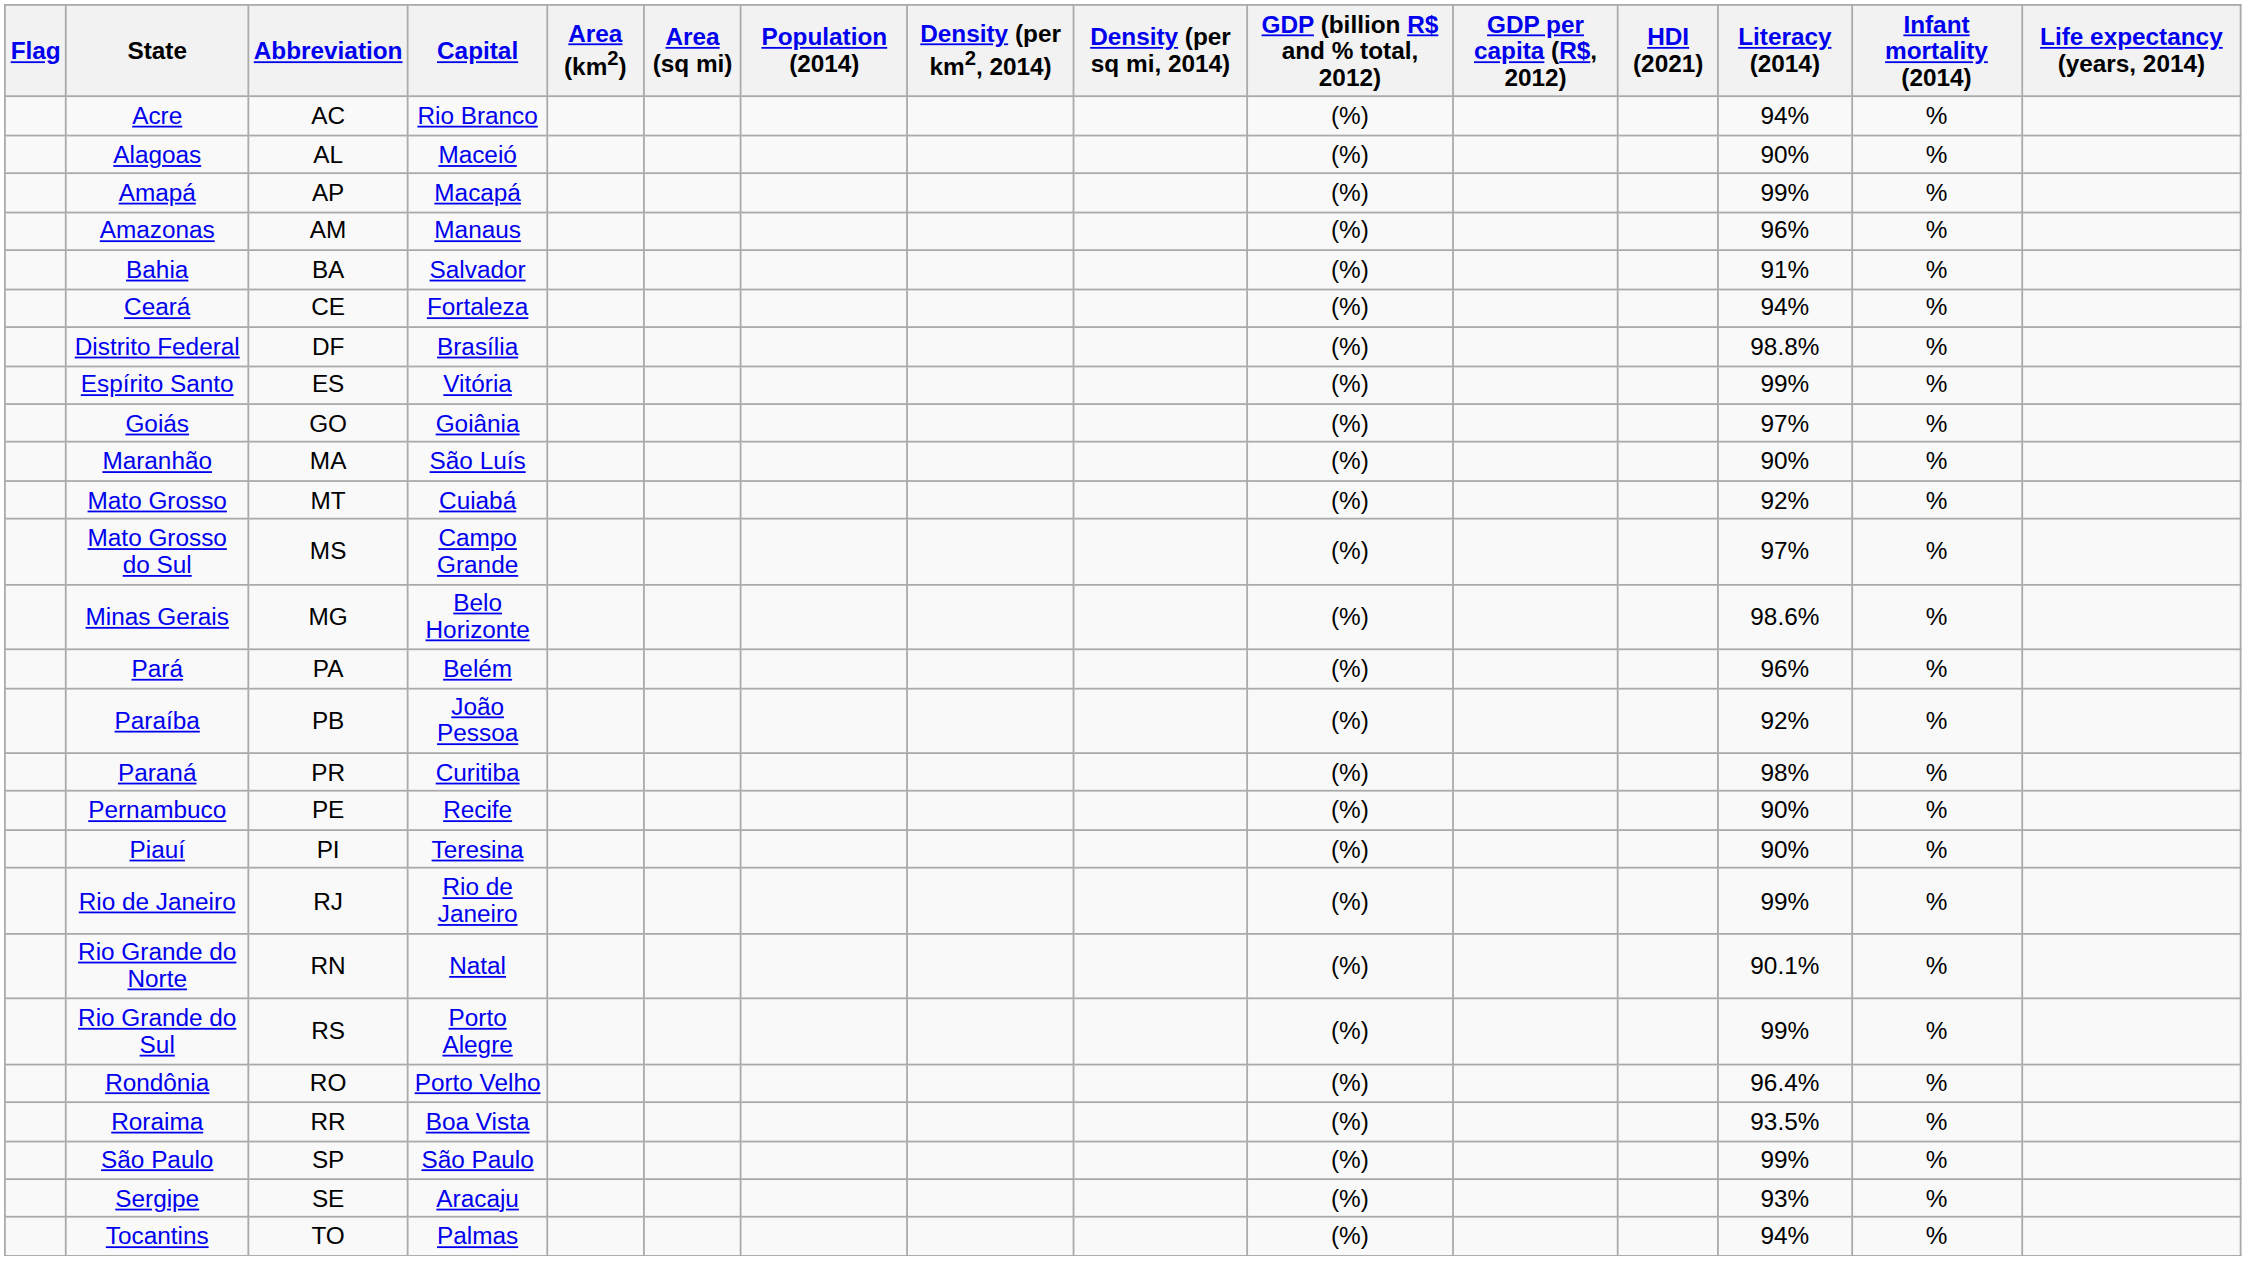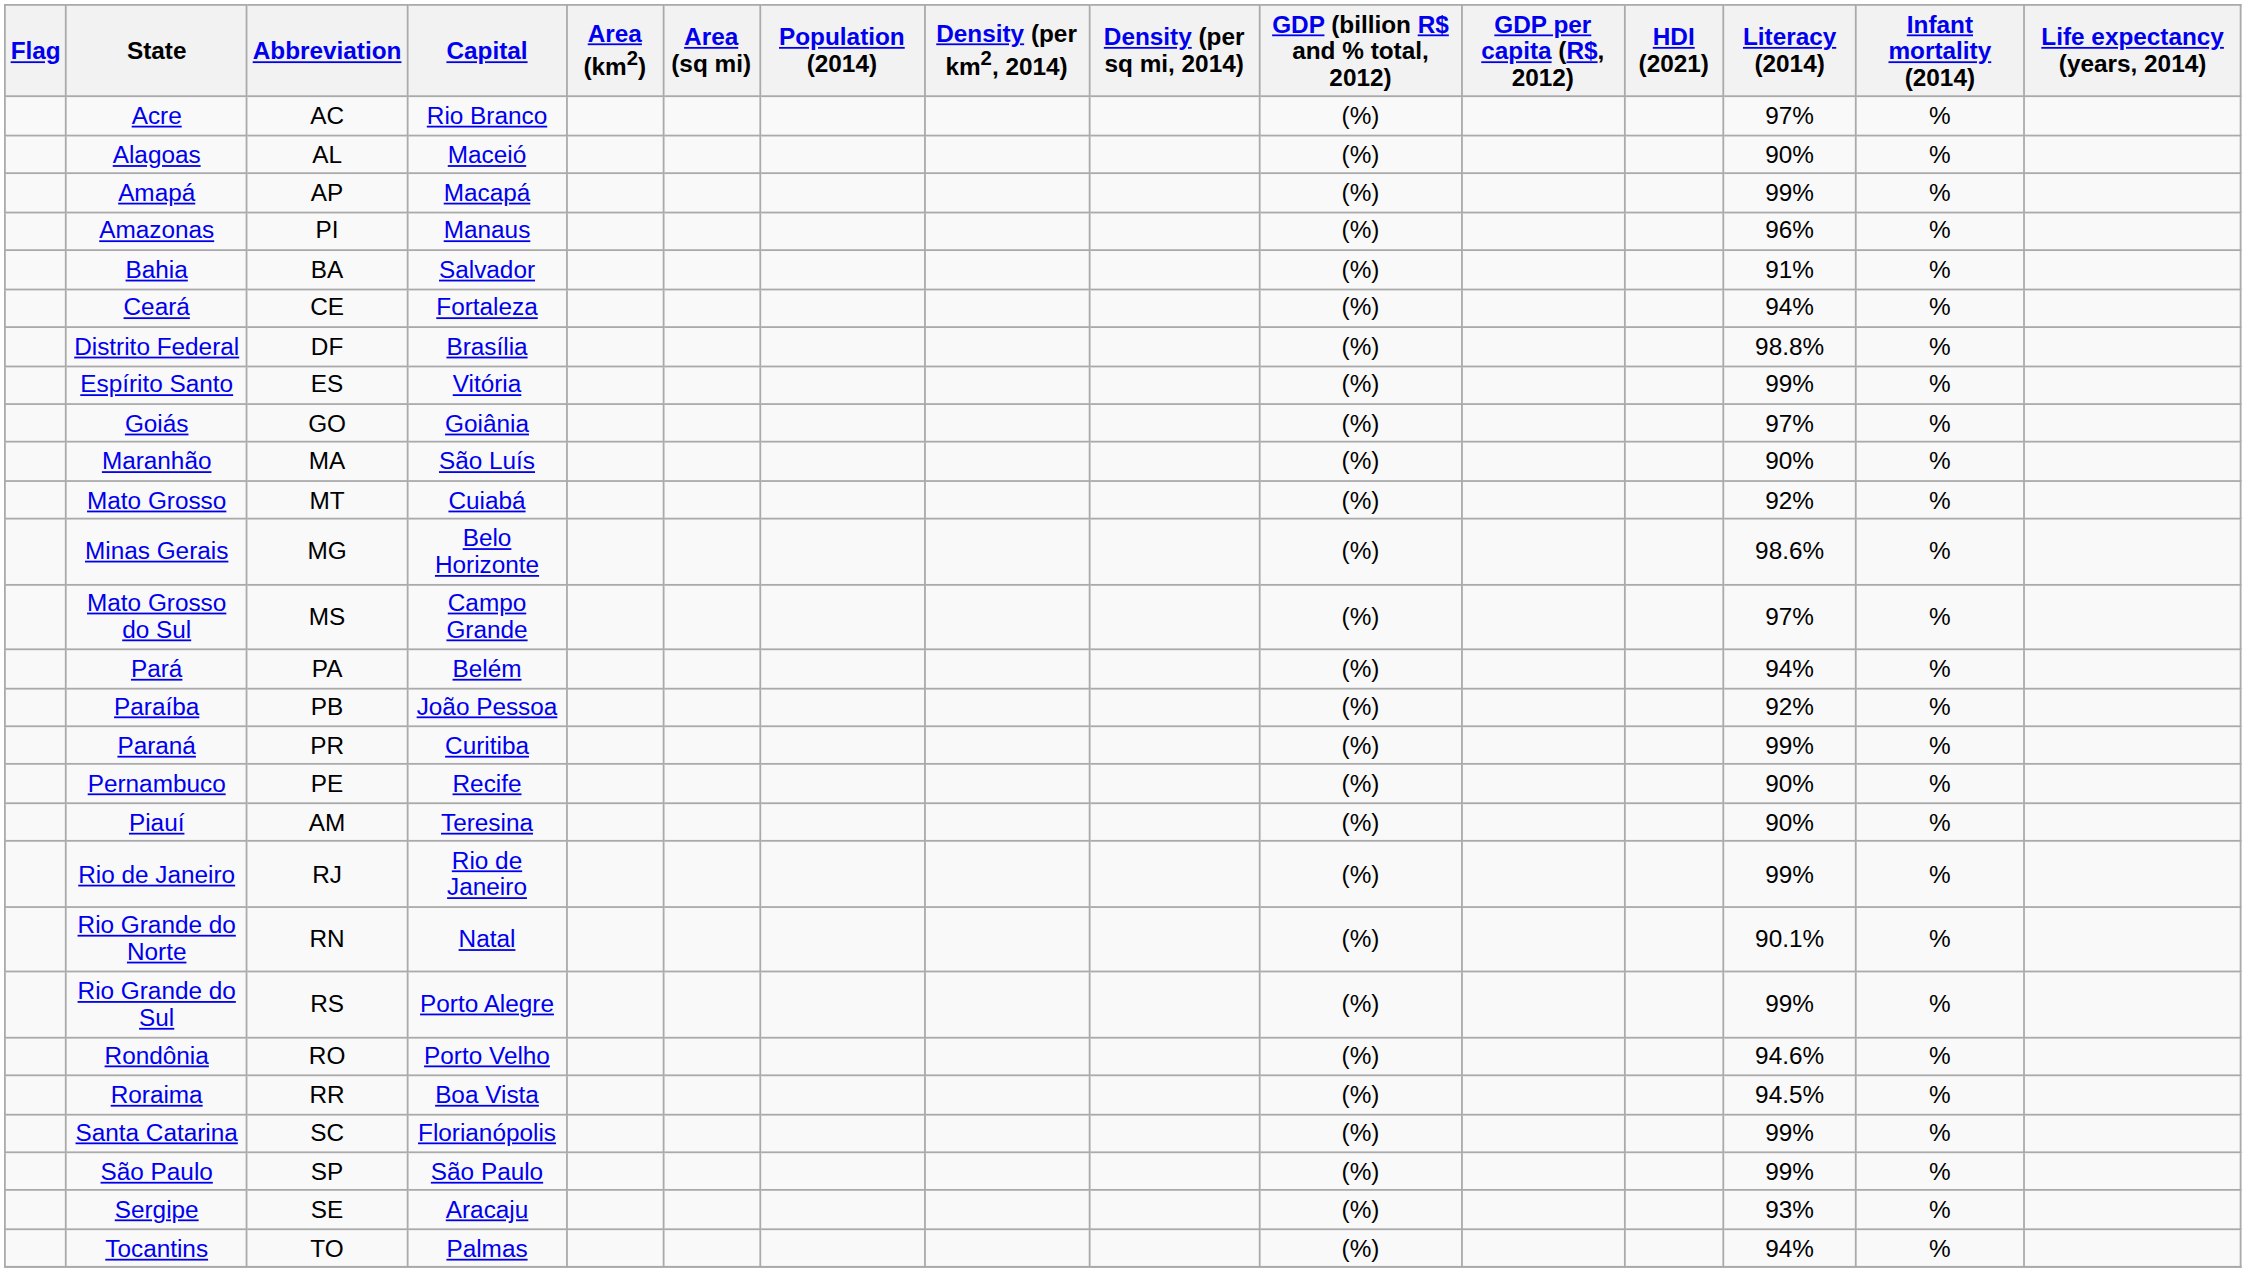 <table class=" wikitable sortable" style="text-align:center; font-size:85%">
 <tr>
 <th class="unsortable"><a href='#'>Flag</a></th>
 <th>State</th>
 <th><a href='#'>Abbreviation</a></th>
 <th><a href='#'>Capital</a></th>
 <th><a href='#'>Area</a> (km<sup>2</sup>)</th>
 <th><a href='#'>Area</a> (sq mi)</th>
 <th><a href='#'>Population</a> (2014)</th>
 <th><a href='#'>Density</a> (per km<sup>2</sup>, 2014)</th>
 <th><a href='#'>Density</a> (per sq mi, 2014)</th>
 <th><a href='#'>GDP</a> (billion <a href='#'>R$</a> and % total, 2012)</th>
 <th><a href='#'>GDP per capita</a> (<a href='#'>R$</a>, 2012)</th>
 <th><a href='#'>HDI</a> (2021)</th>
 <th><a href='#'>Literacy</a> (2014)</th>
 <th><a href='#'>Infant mortality</a> (2014)</th>
 <th><a href='#'>Life expectancy</a> (years, 2014)</th>
 </tr>
 <tr>
 <td></td>
 <td><a href='#'>Acre</a></td>
 <td>AC</td>
 <td><a href='#'>Rio Branco</a></td>
 <td></td>
 <td></td>
 <td></td>
 <td></td>
 <td></td>
 <td> (%)</td>
 <td></td>
 <td><span></span></td>
-<td>94%</td>
+<td>97%</td>
 <td>%</td>
 <td></td>
 </tr>
 <tr>
 <td></td>
 <td><a href='#'>Alagoas</a></td>
 <td>AL</td>
 <td><a href='#'>Maceió</a></td>
 <td></td>
 <td></td>
 <td></td>
 <td></td>
 <td></td>
 <td> (%)</td>
 <td></td>
 <td><span></span></td>
 <td>90%</td>
 <td>%</td>
 <td></td>
 </tr>
 <tr>
 <td></td>
 <td><a href='#'>Amapá</a></td>
 <td>AP</td>
 <td><a href='#'>Macapá</a></td>
 <td></td>
 <td></td>
 <td></td>
 <td></td>
 <td></td>
 <td> (%)</td>
 <td></td>
 <td><span></span></td>
 <td>99%</td>
 <td>%</td>
 <td></td>
 </tr>
 <tr>
 <td></td>
 <td><a href='#'>Amazonas</a></td>
-<td>AM</td>
+<td>PI</td>
 <td><a href='#'>Manaus</a></td>
 <td></td>
 <td></td>
 <td></td>
 <td></td>
 <td></td>
 <td> (%)</td>
 <td></td>
 <td><span></span></td>
 <td>96%</td>
 <td>%</td>
 <td></td>
 </tr>
 <tr>
 <td></td>
 <td><a href='#'>Bahia</a></td>
 <td>BA</td>
 <td><a href='#'>Salvador</a></td>
 <td></td>
 <td></td>
 <td></td>
 <td></td>
 <td></td>
 <td> (%)</td>
 <td></td>
 <td><span></span></td>
 <td>91%</td>
 <td>%</td>
 <td></td>
 </tr>
 <tr>
 <td></td>
 <td><a href='#'>Ceará</a></td>
 <td>CE</td>
 <td><a href='#'>Fortaleza</a></td>
 <td></td>
 <td></td>
 <td></td>
 <td></td>
 <td></td>
 <td> (%)</td>
 <td></td>
 <td><span></span></td>
 <td>94%</td>
 <td>%</td>
 <td></td>
 </tr>
 <tr>
 <td></td>
 <td><a href='#'>Distrito Federal</a></td>
 <td>DF</td>
 <td><a href='#'>Brasília</a></td>
 <td></td>
 <td></td>
 <td></td>
 <td></td>
 <td></td>
 <td> (%)</td>
 <td></td>
 <td><span></span></td>
 <td>98.8%</td>
 <td>%</td>
 <td></td>
 </tr>
 <tr>
 <td></td>
 <td><a href='#'>Espírito Santo</a></td>
 <td>ES</td>
 <td><a href='#'>Vitória</a></td>
 <td></td>
 <td></td>
 <td></td>
 <td></td>
 <td></td>
 <td> (%)</td>
 <td></td>
 <td><span></span></td>
 <td>99%</td>
 <td>%</td>
 <td></td>
 </tr>
 <tr>
 <td></td>
 <td><a href='#'>Goiás</a></td>
 <td>GO</td>
 <td><a href='#'>Goiânia</a></td>
 <td></td>
 <td></td>
 <td></td>
 <td></td>
 <td></td>
 <td> (%)</td>
 <td></td>
 <td><span></span></td>
 <td>97%</td>
 <td>%</td>
 <td></td>
 </tr>
 <tr>
 <td></td>
 <td><a href='#'>Maranhão</a></td>
 <td>MA</td>
 <td><a href='#'>São Luís</a></td>
 <td></td>
 <td></td>
 <td></td>
 <td></td>
 <td></td>
 <td> (%)</td>
 <td></td>
 <td><span></span></td>
 <td>90%</td>
 <td>%</td>
 <td></td>
 </tr>
 <tr>
 <td></td>
 <td><a href='#'>Mato Grosso</a></td>
 <td>MT</td>
 <td><a href='#'>Cuiabá</a></td>
 <td></td>
 <td></td>
 <td></td>
 <td></td>
 <td></td>
 <td> (%)</td>
 <td></td>
 <td><span></span></td>
 <td>92%</td>
 <td>%</td>
 <td></td>
 </tr>
 <tr>
 <td></td>
+<td><a href='#'>Minas Gerais</a></td>
+<td>MG</td>
+<td><a href='#'>Belo Horizonte</a></td>
+<td></td>
+<td></td>
+<td></td>
+<td></td>
+<td></td>
+<td> (%)</td>
+<td></td>
+<td><span></span></td>
+<td>98.6%</td>
+<td>%</td>
+<td></td>
+</tr>
+<tr>
+<td></td>
 <td><a href='#'>Mato Grosso do Sul</a></td>
 <td>MS</td>
 <td><a href='#'>Campo Grande</a></td>
 <td></td>
 <td></td>
 <td></td>
 <td></td>
 <td></td>
 <td> (%)</td>
 <td></td>
 <td><span></span></td>
 <td>97%</td>
 <td>%</td>
 <td></td>
 </tr>
 <tr>
 <td></td>
-<td><a href='#'>Minas Gerais</a></td>
-<td>MG</td>
-<td><a href='#'>Belo Horizonte</a></td>
-<td></td>
-<td></td>
-<td></td>
-<td></td>
-<td></td>
-<td> (%)</td>
-<td></td>
-<td><span></span></td>
-<td>98.6%</td>
-<td>%</td>
-<td></td>
-</tr>
-<tr>
-<td></td>
 <td><a href='#'>Pará</a></td>
 <td>PA</td>
 <td><a href='#'>Belém</a></td>
 <td></td>
 <td></td>
 <td></td>
 <td></td>
 <td></td>
 <td> (%)</td>
 <td></td>
 <td><span></span></td>
-<td>96%</td>
+<td>94%</td>
 <td>%</td>
 <td></td>
 </tr>
 <tr>
 <td></td>
 <td><a href='#'>Paraíba</a></td>
 <td>PB</td>
 <td><a href='#'>João Pessoa</a></td>
 <td></td>
 <td></td>
 <td></td>
 <td></td>
 <td></td>
 <td> (%)</td>
 <td></td>
 <td><span></span></td>
 <td>92%</td>
 <td>%</td>
 <td></td>
 </tr>
 <tr>
 <td></td>
 <td><a href='#'>Paraná</a></td>
 <td>PR</td>
 <td><a href='#'>Curitiba</a></td>
 <td></td>
 <td></td>
 <td></td>
 <td></td>
 <td></td>
 <td> (%)</td>
 <td></td>
 <td><span></span></td>
-<td>98%</td>
+<td>99%</td>
 <td>%</td>
 <td></td>
 </tr>
 <tr>
 <td></td>
 <td><a href='#'>Pernambuco</a></td>
 <td>PE</td>
 <td><a href='#'>Recife</a></td>
 <td></td>
 <td></td>
 <td></td>
 <td></td>
 <td></td>
 <td> (%)</td>
 <td></td>
 <td><span></span></td>
 <td>90%</td>
 <td>%</td>
 <td></td>
 </tr>
 <tr>
 <td></td>
 <td><a href='#'>Piauí</a></td>
-<td>PI</td>
+<td>AM</td>
 <td><a href='#'>Teresina</a></td>
 <td></td>
 <td></td>
 <td></td>
 <td></td>
 <td></td>
 <td> (%)</td>
 <td></td>
 <td><span></span></td>
 <td>90%</td>
 <td>%</td>
 <td></td>
 </tr>
 <tr>
 <td></td>
 <td><a href='#'>Rio de Janeiro</a></td>
 <td>RJ</td>
 <td><a href='#'>Rio de Janeiro</a></td>
 <td></td>
 <td></td>
 <td></td>
 <td></td>
 <td></td>
 <td> (%)</td>
 <td></td>
 <td><span></span></td>
 <td>99%</td>
 <td>%</td>
 <td></td>
 </tr>
 <tr>
 <td></td>
 <td><a href='#'>Rio Grande do Norte</a></td>
 <td>RN</td>
 <td><a href='#'>Natal</a></td>
 <td></td>
 <td></td>
 <td></td>
 <td></td>
 <td></td>
 <td> (%)</td>
 <td></td>
 <td><span></span></td>
 <td>90.1%</td>
 <td>%</td>
 <td></td>
 </tr>
 <tr>
 <td></td>
 <td><a href='#'>Rio Grande do Sul</a></td>
 <td>RS</td>
 <td><a href='#'>Porto Alegre</a></td>
 <td></td>
 <td></td>
 <td></td>
 <td></td>
 <td></td>
 <td> (%)</td>
 <td></td>
 <td><span></span></td>
 <td>99%</td>
 <td>%</td>
 <td></td>
 </tr>
 <tr>
 <td></td>
 <td><a href='#'>Rondônia</a></td>
 <td>RO</td>
 <td><a href='#'>Porto Velho</a></td>
 <td></td>
 <td></td>
 <td></td>
 <td></td>
 <td></td>
 <td> (%)</td>
 <td></td>
 <td><span></span></td>
-<td>96.4%</td>
+<td>94.6%</td>
 <td>%</td>
 <td></td>
 </tr>
 <tr>
 <td></td>
 <td><a href='#'>Roraima</a></td>
 <td>RR</td>
 <td><a href='#'>Boa Vista</a></td>
 <td></td>
 <td></td>
 <td></td>
 <td></td>
 <td></td>
 <td> (%)</td>
 <td></td>
 <td><span></span></td>
-<td>93.5%</td>
+<td>94.5%</td>
+<td>%</td>
+<td></td>
+</tr>
+<tr>
+<td></td>
+<td><a href='#'>Santa Catarina</a></td>
+<td>SC</td>
+<td><a href='#'>Florianópolis</a></td>
+<td></td>
+<td></td>
+<td></td>
+<td></td>
+<td></td>
+<td> (%)</td>
+<td></td>
+<td><span></span></td>
+<td>99%</td>
 <td>%</td>
 <td></td>
 </tr>
 <tr>
 <td></td>
 <td><a href='#'>São Paulo</a></td>
 <td>SP</td>
 <td><a href='#'>São Paulo</a></td>
 <td></td>
 <td></td>
 <td></td>
 <td></td>
 <td></td>
 <td> (%)</td>
 <td></td>
 <td><span></span></td>
 <td>99%</td>
 <td>%</td>
 <td></td>
 </tr>
 <tr>
 <td></td>
 <td><a href='#'>Sergipe</a></td>
 <td>SE</td>
 <td><a href='#'>Aracaju</a></td>
 <td></td>
 <td></td>
 <td></td>
 <td></td>
 <td></td>
 <td> (%)</td>
 <td></td>
 <td><span></span></td>
 <td>93%</td>
 <td>%</td>
 <td></td>
 </tr>
 <tr>
 <td></td>
 <td><a href='#'>Tocantins</a></td>
 <td>TO</td>
 <td><a href='#'>Palmas</a></td>
 <td></td>
 <td></td>
 <td></td>
 <td></td>
 <td></td>
 <td> (%)</td>
 <td></td>
 <td><span></span></td>
 <td>94%</td>
 <td>%</td>
 <td></td>
 </tr>
 <tr>
 </tr>
 </table>
